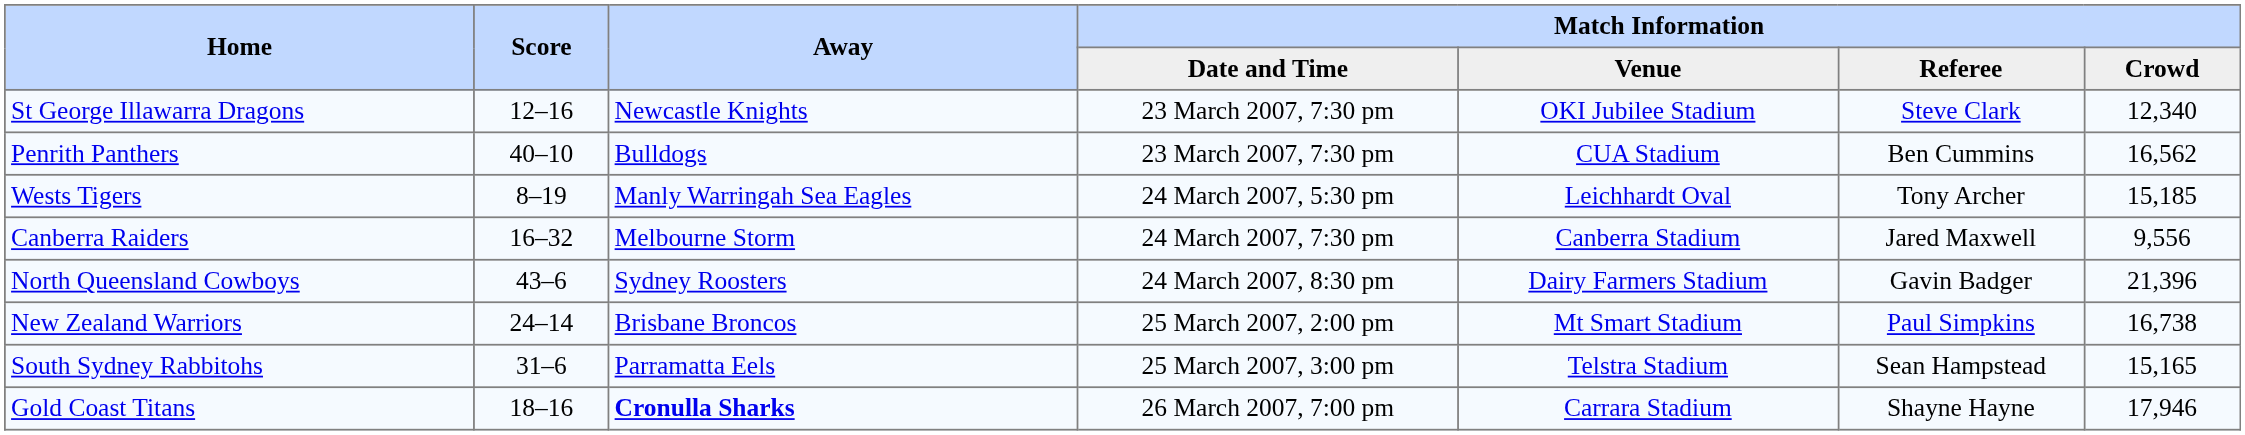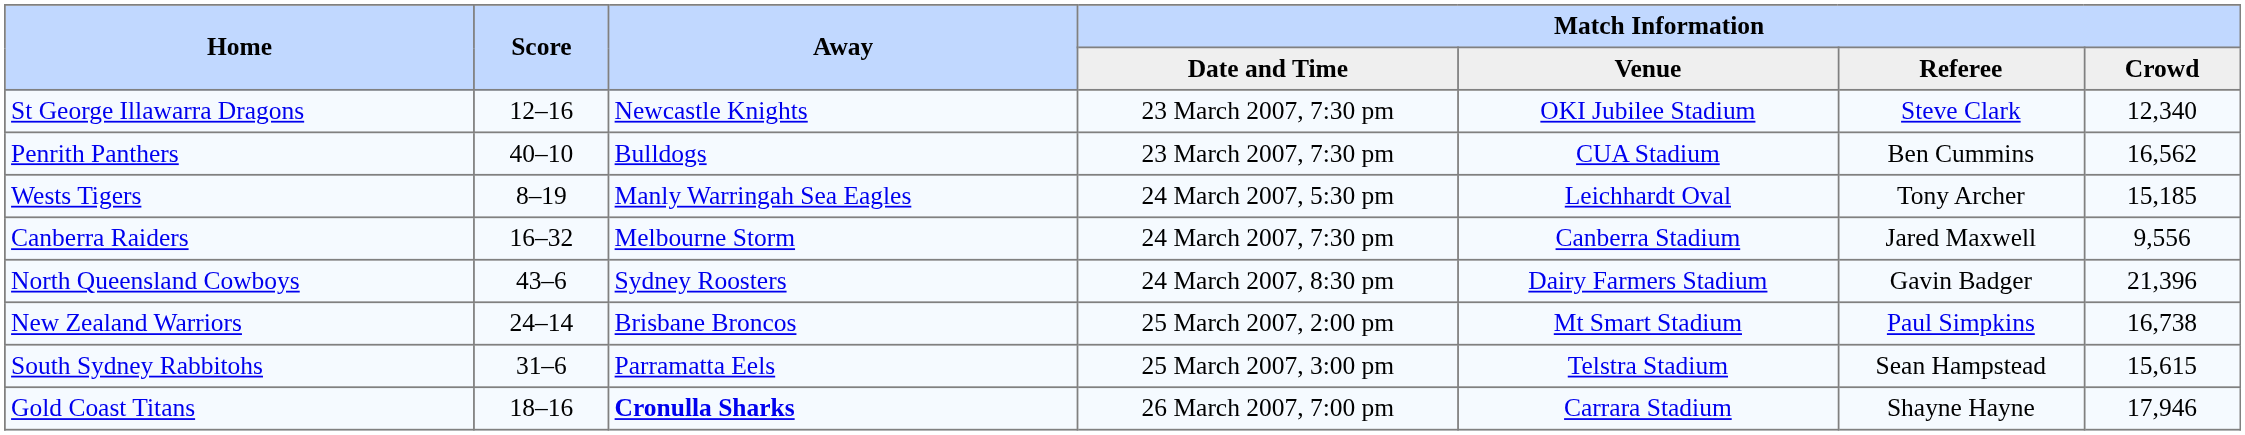 <table border=1 style="border-collapse:collapse; font-size:90%; text-align:center;" cellpadding=3 cellspacing=0 width=100%>
 <tr bgcolor=#C1D8FF>
 <th rowspan=2 width=21%>Home</th>
 <th rowspan=2 width=6%>Score</th>
 <th rowspan=2 width=21%>Away</th>
 <th colspan=6>Match Information</th>
 </tr>
 <tr bgcolor=#EFEFEF>
 <th width=17%>Date and Time</th>
 <th width=17%>Venue</th>
 <th width=11%>Referee</th>
 <th width=7%>Crowd</th>
 </tr>
 <tr bgcolor=#F5FAFF>
 <td align=left> <a href='#'>St George Illawarra Dragons</a></td>
 <td>12–16</td>
 <td align=left> <a href='#'>Newcastle Knights</a></td>
 <td>23 March 2007, 7:30 pm</td>
 <td><a href='#'>OKI Jubilee Stadium</a></td>
 <td><a href='#'>Steve Clark</a></td>
 <td>12,340</td>
 </tr>
 <tr bgcolor=#F5FAFF>
 <td align=left> <a href='#'>Penrith Panthers</a></td>
 <td>40–10</td>
 <td align=left> <a href='#'>Bulldogs</a></td>
 <td>23 March 2007, 7:30 pm</td>
 <td><a href='#'>CUA Stadium</a></td>
 <td>Ben Cummins</td>
 <td>16,562</td>
 </tr>
 <tr bgcolor=#F5FAFF>
 <td align=left> <a href='#'>Wests Tigers</a></td>
 <td>8–19</td>
 <td align=left> <a href='#'>Manly Warringah Sea Eagles</a></td>
 <td>24 March 2007, 5:30 pm</td>
 <td><a href='#'>Leichhardt Oval</a></td>
 <td>Tony Archer</td>
 <td>15,185</td>
 </tr>
 <tr bgcolor=#F5FAFF>
 <td align=left> <a href='#'>Canberra Raiders</a></td>
 <td>16–32</td>
 <td align=left> <a href='#'>Melbourne Storm</a></td>
 <td>24 March 2007, 7:30 pm</td>
 <td><a href='#'>Canberra Stadium</a></td>
 <td>Jared Maxwell</td>
 <td>9,556</td>
 </tr>
 <tr bgcolor=#F5FAFF>
 <td align=left> <a href='#'>North Queensland Cowboys</a></td>
 <td>43–6</td>
 <td align=left> <a href='#'>Sydney Roosters</a></td>
 <td>24 March 2007, 8:30 pm</td>
 <td><a href='#'>Dairy Farmers Stadium</a></td>
 <td>Gavin Badger</td>
 <td>21,396</td>
 </tr>
 <tr bgcolor=#F5FAFF>
 <td align=left> <a href='#'>New Zealand Warriors</a></td>
 <td>24–14</td>
 <td align=left> <a href='#'>Brisbane Broncos</a></td>
 <td>25 March 2007, 2:00 pm</td>
 <td><a href='#'>Mt Smart Stadium</a></td>
 <td><a href='#'>Paul Simpkins</a></td>
 <td>16,738</td>
 </tr>
 <tr bgcolor=#F5FAFF>
 <td align=left> <a href='#'>South Sydney Rabbitohs</a></td>
 <td>31–6</td>
 <td align=left> <a href='#'>Parramatta Eels</a></td>
 <td>25 March 2007, 3:00 pm</td>
 <td><a href='#'>Telstra Stadium</a></td>
 <td>Sean Hampstead</td>
-<td>15,165</td>
+<td>15,615</td>
 </tr>
 <tr bgcolor=#F5FAFF>
 <td align=left> <a href='#'>Gold Coast Titans</a></td>
 <td>18–16</td>
 <td align=left><strong> <a href='#'>Cronulla Sharks</a></strong></td>
 <td>26 March 2007, 7:00 pm</td>
 <td><a href='#'>Carrara Stadium</a></td>
 <td>Shayne Hayne</td>
 <td>17,946</td>
 </tr>
 </table>
